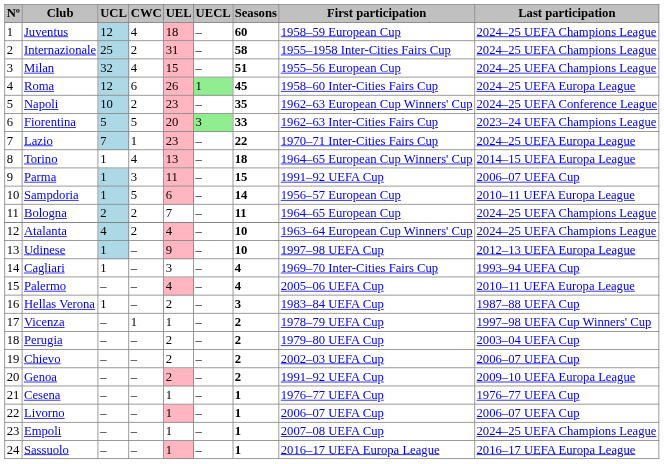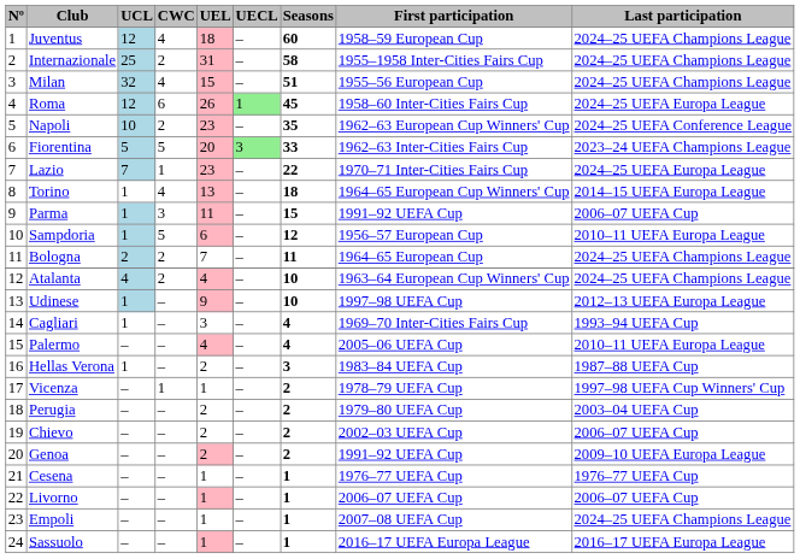 <table class="toccolours sortable center" style="border-collapse:collapse; margin-left:0.5em; margin-bottom:0.5em" border=1 cellpadding=2 cellspacing=0>
 <tr bgcolor="#c0c0c0">
 <th>Nº</th>
 <th>Club</th>
 <th>UCL</th>
 <th>CWC</th>
 <th>UEL</th>
 <th>UECL</th>
 <th>Seasons</th>
 <th>First participation</th>
 <th>Last participation</th>
 </tr>
 <tr>
 <td>1</td>
 <td align=left><a href='#'>Juventus</a></td>
 <td bgcolor=lightblue>12</td>
 <td>4</td>
 <td bgcolor=lightpink>18</td>
 <td>–</td>
 <td><strong>60</strong></td>
 <td><a href='#'>1958–59 European Cup</a></td>
 <td><a href='#'>2024–25 UEFA Champions League</a></td>
 </tr>
 <tr>
 <td>2</td>
 <td align=left><a href='#'>Internazionale</a></td>
 <td bgcolor=lightblue>25</td>
 <td>2</td>
 <td bgcolor=lightpink>31</td>
 <td>–</td>
 <td><strong>58</strong></td>
 <td><a href='#'>1955–1958 Inter-Cities Fairs Cup</a></td>
 <td><a href='#'>2024–25 UEFA Champions League</a></td>
 </tr>
 <tr>
 <td>3</td>
 <td align=left><a href='#'>Milan</a></td>
 <td bgcolor=lightblue>32</td>
 <td>4</td>
 <td bgcolor=lightpink>15</td>
 <td>–</td>
 <td><strong>51</strong></td>
 <td><a href='#'>1955–56 European Cup</a></td>
 <td><a href='#'>2024–25 UEFA Champions League</a></td>
 </tr>
 <tr>
 <td>4</td>
 <td align=left><a href='#'>Roma</a></td>
 <td bgcolor=lightblue>12</td>
 <td>6</td>
 <td bgcolor=lightpink>26</td>
 <td bgcolor=lightgreen>1</td>
 <td><strong>45</strong></td>
 <td><a href='#'>1958–60 Inter-Cities Fairs Cup</a></td>
 <td><a href='#'>2024–25 UEFA Europa League</a></td>
 </tr>
 <tr>
 <td>5</td>
 <td align="left"><a href='#'>Napoli</a></td>
 <td bgcolor=lightblue>10</td>
 <td>2</td>
 <td bgcolor=lightpink>23</td>
 <td>–</td>
 <td><strong>35</strong></td>
 <td><a href='#'>1962–63 European Cup Winners' Cup</a></td>
 <td><a href='#'>2024–25 UEFA Conference League</a></td>
 </tr>
 <tr>
 <td>6</td>
 <td align="left"><a href='#'>Fiorentina</a></td>
 <td bgcolor=lightblue>5</td>
 <td>5</td>
 <td bgcolor=lightpink>20</td>
 <td bgcolor=lightgreen>3</td>
 <td><strong>33</strong></td>
 <td><a href='#'>1962–63 Inter-Cities Fairs Cup</a></td>
 <td><a href='#'>2023–24 UEFA Champions League</a></td>
 </tr>
 <tr>
 <td>7</td>
 <td align=left><a href='#'>Lazio</a></td>
 <td bgcolor=lightblue>7</td>
 <td>1</td>
 <td bgcolor=lightpink>23</td>
 <td>–</td>
 <td><strong>22</strong></td>
 <td><a href='#'>1970–71 Inter-Cities Fairs Cup</a></td>
 <td><a href='#'>2024–25 UEFA Europa League</a></td>
 </tr>
 <tr>
 <td>8</td>
 <td align=left><a href='#'>Torino</a></td>
 <td>1</td>
 <td>4</td>
 <td bgcolor=lightpink>13</td>
 <td>–</td>
 <td><strong>18</strong></td>
 <td><a href='#'>1964–65 European Cup Winners' Cup</a></td>
 <td><a href='#'>2014–15 UEFA Europa League</a></td>
 </tr>
 <tr>
 <td>9</td>
 <td align=left><a href='#'>Parma</a></td>
 <td bgcolor=lightblue>1</td>
 <td>3</td>
 <td bgcolor=lightpink>11</td>
 <td>–</td>
 <td><strong>15</strong></td>
 <td><a href='#'>1991–92 UEFA Cup</a></td>
 <td><a href='#'>2006–07 UEFA Cup</a></td>
 </tr>
 <tr>
 <td>10</td>
 <td align=left><a href='#'>Sampdoria</a></td>
 <td bgcolor=lightblue>1</td>
 <td>5</td>
 <td bgcolor=lightpink>6</td>
 <td>–</td>
-<td><strong>14</strong></td>
+<td><strong>12</strong></td>
 <td><a href='#'>1956–57 European Cup</a></td>
 <td><a href='#'>2010–11 UEFA Europa League</a></td>
 </tr>
 <tr>
 <td>11</td>
 <td align=left><a href='#'>Bologna</a></td>
 <td bgcolor=lightblue>2</td>
 <td>2</td>
 <td>7</td>
 <td>–</td>
 <td><strong>11</strong></td>
 <td><a href='#'>1964–65 European Cup</a></td>
 <td><a href='#'>2024–25 UEFA Champions League</a></td>
 </tr>
 <tr>
 </tr>
 <tr>
 <td>12</td>
 <td align=left><a href='#'>Atalanta</a></td>
 <td bgcolor=lightblue>4</td>
 <td>2</td>
 <td bgcolor=lightpink>4</td>
 <td>–</td>
 <td><strong>10</strong></td>
 <td><a href='#'>1963–64 European Cup Winners' Cup</a></td>
 <td><a href='#'>2024–25 UEFA Champions League</a></td>
 </tr>
 <tr>
 <td>13</td>
 <td align=left><a href='#'>Udinese</a></td>
 <td bgcolor=lightblue>1</td>
 <td>–</td>
 <td bgcolor=lightpink>9</td>
 <td>–</td>
 <td><strong>10</strong></td>
 <td><a href='#'>1997–98 UEFA Cup</a></td>
 <td><a href='#'>2012–13 UEFA Europa League</a></td>
 </tr>
 <tr>
 <td>14</td>
 <td align=left><a href='#'>Cagliari</a></td>
 <td>1</td>
 <td>–</td>
 <td>3</td>
 <td>–</td>
 <td><strong>4</strong></td>
 <td><a href='#'>1969–70 Inter-Cities Fairs Cup</a></td>
 <td><a href='#'>1993–94 UEFA Cup</a></td>
 </tr>
 <tr>
 <td>15</td>
 <td align=left><a href='#'>Palermo</a></td>
 <td>–</td>
 <td>–</td>
 <td bgcolor=lightpink>4</td>
 <td>–</td>
 <td><strong>4</strong></td>
 <td><a href='#'>2005–06 UEFA Cup</a></td>
 <td><a href='#'>2010–11 UEFA Europa League</a></td>
 </tr>
 <tr>
 <td>16</td>
 <td align=left><a href='#'>Hellas Verona</a></td>
 <td>1</td>
 <td>–</td>
 <td>2</td>
 <td>–</td>
 <td><strong>3</strong></td>
 <td><a href='#'>1983–84 UEFA Cup</a></td>
 <td><a href='#'>1987–88 UEFA Cup</a></td>
 </tr>
 <tr>
 <td>17</td>
 <td align=left><a href='#'>Vicenza</a></td>
 <td>–</td>
 <td>1</td>
 <td>1</td>
 <td>–</td>
 <td><strong>2</strong></td>
 <td><a href='#'>1978–79 UEFA Cup</a></td>
 <td><a href='#'>1997–98 UEFA Cup Winners' Cup</a></td>
 </tr>
 <tr>
 <td>18</td>
 <td align=left><a href='#'>Perugia</a></td>
 <td>–</td>
 <td>–</td>
 <td>2</td>
 <td>–</td>
 <td><strong>2</strong></td>
 <td><a href='#'>1979–80 UEFA Cup</a></td>
 <td><a href='#'>2003–04 UEFA Cup</a></td>
 </tr>
 <tr>
 <td>19</td>
 <td align=left><a href='#'>Chievo</a></td>
 <td>–</td>
 <td>–</td>
 <td>2</td>
 <td>–</td>
 <td><strong>2</strong></td>
 <td><a href='#'>2002–03 UEFA Cup</a></td>
 <td><a href='#'>2006–07 UEFA Cup</a></td>
 </tr>
 <tr>
 <td>20</td>
 <td align=left><a href='#'>Genoa</a></td>
 <td>–</td>
 <td>–</td>
 <td bgcolor=lightpink>2</td>
 <td>–</td>
 <td><strong>2</strong></td>
 <td><a href='#'>1991–92 UEFA Cup</a></td>
 <td><a href='#'>2009–10 UEFA Europa League</a></td>
 </tr>
 <tr>
 <td>21</td>
 <td align=left><a href='#'>Cesena</a></td>
 <td>–</td>
 <td>–</td>
 <td>1</td>
 <td>–</td>
 <td><strong>1</strong></td>
 <td><a href='#'>1976–77 UEFA Cup</a></td>
 <td><a href='#'>1976–77 UEFA Cup</a></td>
 </tr>
 <tr>
 <td>22</td>
 <td align=left><a href='#'>Livorno</a></td>
 <td>–</td>
 <td>–</td>
 <td bgcolor=lightpink>1</td>
 <td>–</td>
 <td><strong>1</strong></td>
 <td><a href='#'>2006–07 UEFA Cup</a></td>
 <td><a href='#'>2006–07 UEFA Cup</a></td>
 </tr>
 <tr>
 <td>23</td>
 <td align=left><a href='#'>Empoli</a></td>
 <td>–</td>
 <td>–</td>
 <td>1</td>
 <td>–</td>
 <td><strong>1</strong></td>
 <td><a href='#'>2007–08 UEFA Cup</a></td>
 <td><a href='#'>2024–25 UEFA Champions League</a></td>
 </tr>
 <tr>
 <td>24</td>
 <td align=left><a href='#'>Sassuolo</a></td>
 <td>–</td>
 <td>–</td>
 <td bgcolor=lightpink>1</td>
 <td>–</td>
 <td><strong>1</strong></td>
 <td><a href='#'>2016–17 UEFA Europa League</a></td>
 <td><a href='#'>2016–17 UEFA Europa League</a></td>
 </tr>
 </table>
